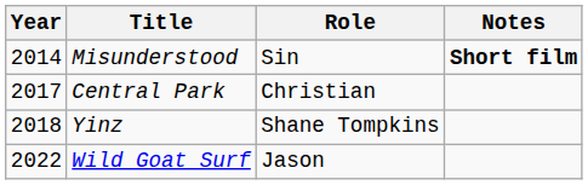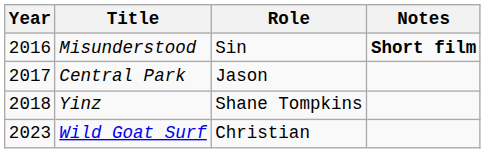 <table class="wikitable sortable">
 <tr>
 <th>Year</th>
 <th>Title</th>
 <th>Role</th>
 <th>Notes</th>
 </tr>
 <tr>
-<td>2014</td>
+<td>2016</td>
 <td><em>Misunderstood</em></td>
 <td>Sin</td>
 <td><strong>Short film</strong></td>
 </tr>
 <tr>
 <td>2017</td>
 <td><em>Central Park</em></td>
-<td>Christian</td>
+<td>Jason</td>
 <td></td>
 </tr>
 <tr>
 <td>2018</td>
 <td><em>Yinz</em></td>
 <td>Shane Tompkins</td>
 <td></td>
 </tr>
 <tr>
-<td>2022</td>
+<td>2023</td>
 <td><em><a href='#'>Wild Goat Surf</a></em></td>
-<td>Jason</td>
+<td>Christian</td>
 <td></td>
 </tr>
 </table>
